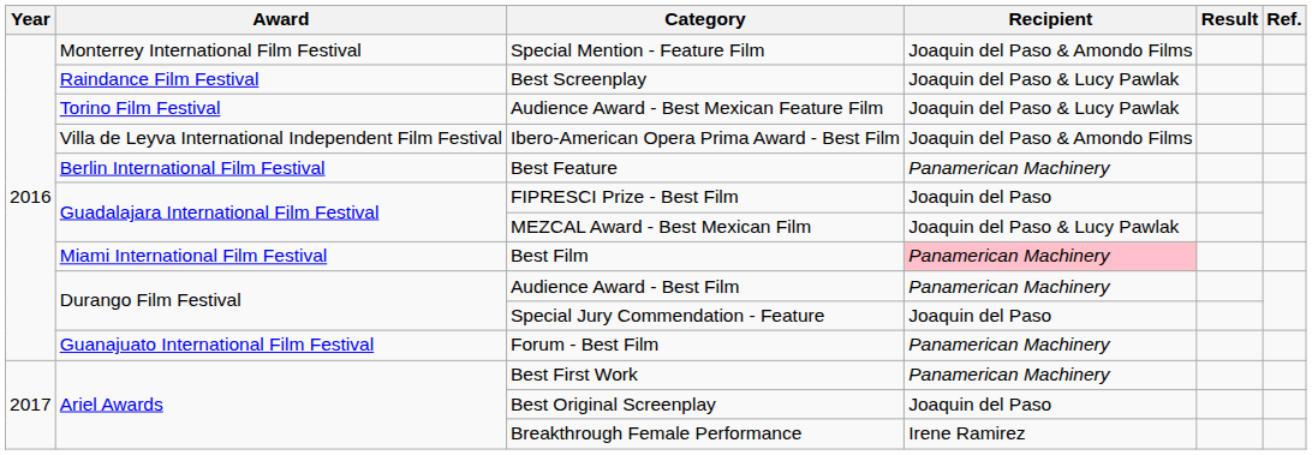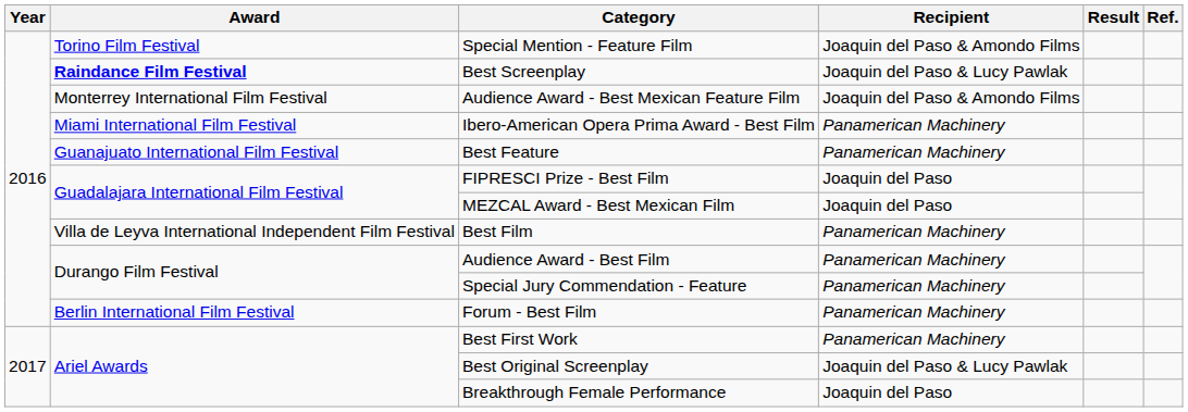 <table class="wikitable">
 <tr>
 <th>Year</th>
 <th>Award</th>
 <th>Category</th>
 <th>Recipient</th>
 <th>Result</th>
 <th>Ref.</th>
 </tr>
 <tr>
 <td rowspan="11">2016</td>
-<td>Monterrey International Film Festival</td>
+<td><a href='#'>Torino Film Festival</a></td>
 <td>Special Mention - Feature Film</td>
 <td>Joaquin del Paso & Amondo Films</td>
 <td></td>
 <td></td>
 </tr>
 <tr>
-<td><a href='#'>Raindance Film Festival</a></td>
+<td><strong><a href='#'>Raindance Film Festival</a></strong></td>
 <td>Best Screenplay</td>
 <td>Joaquin del Paso & Lucy Pawlak</td>
 <td></td>
 <td></td>
 </tr>
 <tr>
-<td><a href='#'>Torino Film Festival</a></td>
+<td>Monterrey International Film Festival</td>
 <td>Audience Award - Best Mexican Feature Film</td>
-<td>Joaquin del Paso & Lucy Pawlak</td>
-<td></td>
-<td></td>
-</tr>
-<tr>
-<td>Villa de Leyva International Independent Film Festival</td>
-<td>Ibero-American Opera Prima Award - Best Film</td>
 <td>Joaquin del Paso & Amondo Films</td>
 <td></td>
 <td></td>
 </tr>
 <tr>
-<td><a href='#'>Berlin International Film Festival</a></td>
+<td><a href='#'>Miami International Film Festival</a></td>
+<td>Ibero-American Opera Prima Award - Best Film</td>
+<td><em>Panamerican Machinery</em></td>
+<td></td>
+<td></td>
+</tr>
+<tr>
+<td><a href='#'>Guanajuato International Film Festival</a></td>
 <td>Best Feature</td>
 <td><em>Panamerican Machinery</em></td>
 <td></td>
 <td></td>
 </tr>
 <tr>
 <td rowspan="2"><a href='#'>Guadalajara International Film Festival</a></td>
 <td>FIPRESCI Prize - Best Film</td>
 <td>Joaquin del Paso</td>
 <td></td>
 <td rowspan="2"></td>
 </tr>
 <tr>
 <td>MEZCAL Award - Best Mexican Film</td>
-<td>Joaquin del Paso & Lucy Pawlak</td>
+<td>Joaquin del Paso</td>
 <td></td>
 </tr>
 <tr>
-<td><a href='#'>Miami International Film Festival</a></td>
+<td>Villa de Leyva International Independent Film Festival</td>
 <td>Best Film</td>
-<td style="background: pink;"><em>Panamerican Machinery</em></td>
+<td><em>Panamerican Machinery</em></td>
 <td></td>
 <td></td>
 </tr>
 <tr>
 <td rowspan="2">Durango Film Festival</td>
 <td>Audience Award - Best Film</td>
 <td><em>Panamerican Machinery</em></td>
 <td></td>
 <td rowspan="2"></td>
 </tr>
 <tr>
 <td>Special Jury Commendation - Feature</td>
-<td>Joaquin del Paso</td>
+<td><em>Panamerican Machinery</em></td>
 <td></td>
 </tr>
 <tr>
-<td><a href='#'>Guanajuato International Film Festival</a></td>
+<td><a href='#'>Berlin International Film Festival</a></td>
 <td>Forum - Best Film</td>
 <td><em>Panamerican Machinery</em></td>
 <td></td>
 <td></td>
 </tr>
 <tr>
 <td rowspan="3">2017</td>
 <td rowspan="3"><a href='#'>Ariel Awards</a></td>
 <td>Best First Work</td>
 <td><em>Panamerican Machinery</em></td>
 <td></td>
 <td></td>
 </tr>
 <tr>
 <td>Best Original Screenplay</td>
-<td>Joaquin del Paso</td>
+<td>Joaquin del Paso & Lucy Pawlak</td>
 <td></td>
 <td></td>
 </tr>
 <tr>
 <td>Breakthrough Female Performance</td>
-<td>Irene Ramirez</td>
+<td>Joaquin del Paso</td>
 <td></td>
 <td></td>
 </tr>
 </table>
